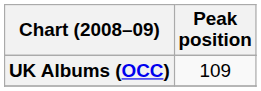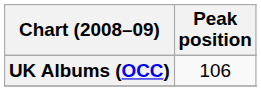 <table class="wikitable sortable plainrowheaders" style="text-align:center">
 <tr>
 <th>Chart (2008–09)</th>
 <th>Peak<br>position</th>
 </tr>
 <tr>
 </tr>
 <tr>
 </tr>
 <tr>
 </tr>
 <tr>
 </tr>
 <tr>
 <th scope="row">UK Albums (<a href='#'>OCC</a>)</th>
-<td>109</td>
+<td>106</td>
 </tr>
 <tr>
 </tr>
 <tr>
 </tr>
 <tr>
 </tr>
 </table>
